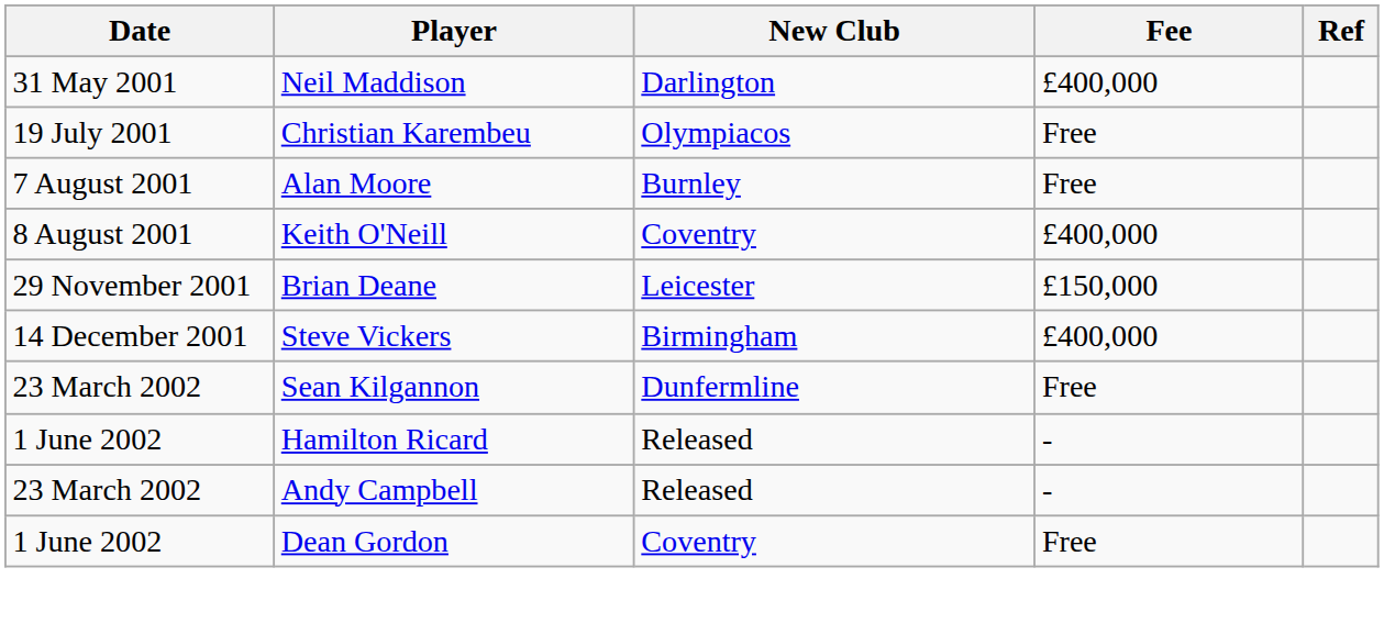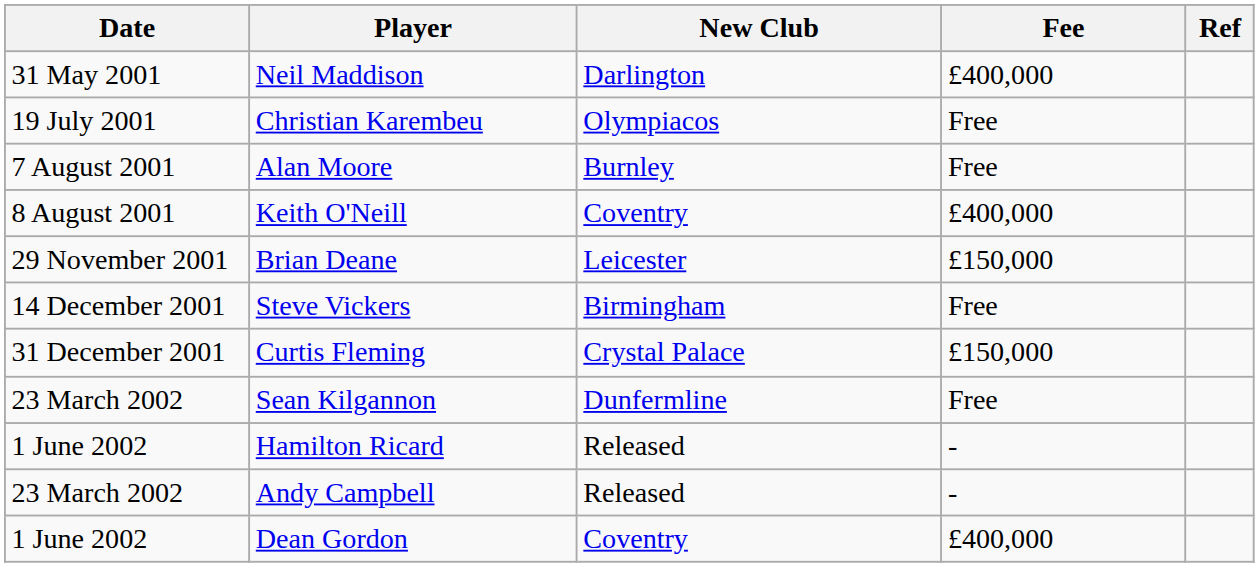 <table class="wikitable" style="font-size:95%;">
 <tr>
 <th width=125px>Date</th>
 <th width=170px>Player</th>
 <th width=190px>New Club</th>
 <th width=125px>Fee</th>
 <th width=30px>Ref</th>
 </tr>
 <tr>
 <td>31 May 2001</td>
 <td> <a href='#'>Neil Maddison</a></td>
 <td><a href='#'>Darlington</a></td>
 <td>£400,000</td>
 <td></td>
 </tr>
 <tr>
 <td>19 July 2001</td>
 <td> <a href='#'>Christian Karembeu</a></td>
 <td> <a href='#'>Olympiacos</a></td>
 <td>Free</td>
 <td></td>
 </tr>
 <tr>
 <td>7 August 2001</td>
 <td> <a href='#'>Alan Moore</a></td>
 <td><a href='#'>Burnley</a></td>
 <td>Free</td>
 <td></td>
 </tr>
 <tr>
 <td>8 August 2001</td>
 <td> <a href='#'>Keith O'Neill</a></td>
 <td><a href='#'>Coventry</a></td>
 <td>£400,000</td>
 <td></td>
 </tr>
 <tr>
 <td>29 November 2001</td>
 <td> <a href='#'>Brian Deane</a></td>
 <td><a href='#'>Leicester</a></td>
 <td>£150,000</td>
 <td></td>
 </tr>
 <tr>
 <td>14 December 2001</td>
 <td> <a href='#'>Steve Vickers</a></td>
 <td><a href='#'>Birmingham</a></td>
-<td>£400,000</td>
+<td>Free</td>
+<td></td>
+</tr>
+<tr>
+<td>31 December 2001</td>
+<td> <a href='#'>Curtis Fleming</a></td>
+<td><a href='#'>Crystal Palace</a></td>
+<td>£150,000</td>
 <td></td>
 </tr>
 <tr>
 <td>23 March 2002</td>
 <td> <a href='#'>Sean Kilgannon</a></td>
 <td> <a href='#'>Dunfermline</a></td>
 <td>Free</td>
 <td></td>
 </tr>
 <tr>
 <td>1 June 2002</td>
 <td> <a href='#'>Hamilton Ricard</a></td>
 <td>Released</td>
 <td>-</td>
 <td></td>
 </tr>
 <tr>
 <td>23 March 2002</td>
 <td> <a href='#'>Andy Campbell</a></td>
 <td>Released</td>
 <td>-</td>
 <td></td>
 </tr>
 <tr>
 <td>1 June 2002</td>
 <td> <a href='#'>Dean Gordon</a></td>
 <td><a href='#'>Coventry</a></td>
-<td>Free</td>
+<td>£400,000</td>
 <td></td>
 </tr>
 </table>
